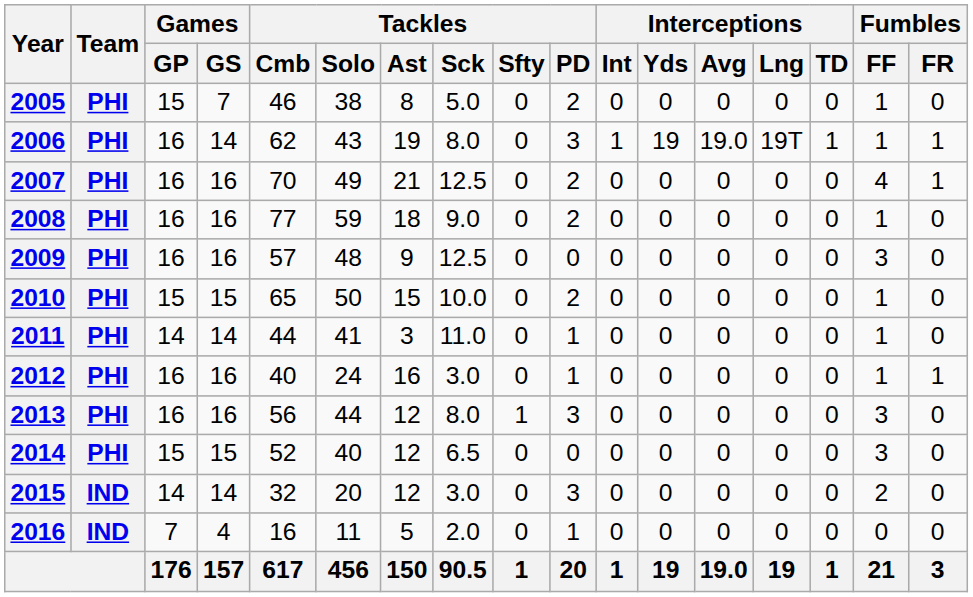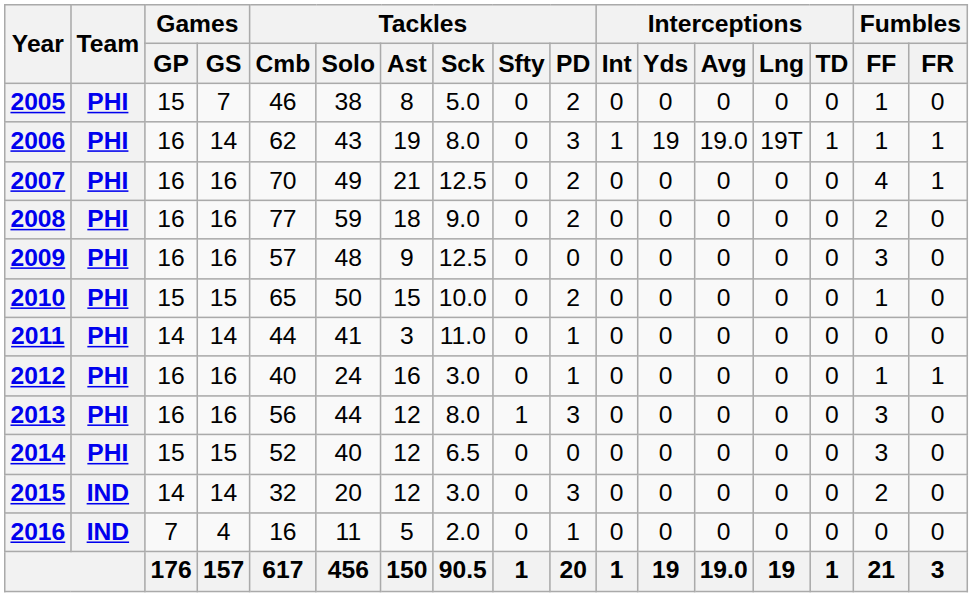 <table class=wikitable style="text-align:center;">
 <tr>
 <th rowspan="2">Year</th>
 <th rowspan="2">Team</th>
 <th colspan="2">Games</th>
 <th colspan="6">Tackles</th>
 <th colspan="5">Interceptions</th>
 <th colspan="2">Fumbles</th>
 </tr>
 <tr>
 <th>GP</th>
 <th>GS</th>
 <th>Cmb</th>
 <th>Solo</th>
 <th>Ast</th>
 <th>Sck</th>
 <th>Sfty</th>
 <th>PD</th>
 <th>Int</th>
 <th>Yds</th>
 <th>Avg</th>
 <th>Lng</th>
 <th>TD</th>
 <th>FF</th>
 <th>FR</th>
 </tr>
 <tr>
 <th><a href='#'>2005</a></th>
 <th><a href='#'>PHI</a></th>
 <td>15</td>
 <td>7</td>
 <td>46</td>
 <td>38</td>
 <td>8</td>
 <td>5.0</td>
 <td>0</td>
 <td>2</td>
 <td>0</td>
 <td>0</td>
 <td>0</td>
 <td>0</td>
 <td>0</td>
 <td>1</td>
 <td>0</td>
 </tr>
 <tr>
 <th><a href='#'>2006</a></th>
 <th><a href='#'>PHI</a></th>
 <td>16</td>
 <td>14</td>
 <td>62</td>
 <td>43</td>
 <td>19</td>
 <td>8.0</td>
 <td>0</td>
 <td>3</td>
 <td>1</td>
 <td>19</td>
 <td>19.0</td>
 <td>19T</td>
 <td>1</td>
 <td>1</td>
 <td>1</td>
 </tr>
 <tr>
 <th><a href='#'>2007</a></th>
 <th><a href='#'>PHI</a></th>
 <td>16</td>
 <td>16</td>
 <td>70</td>
 <td>49</td>
 <td>21</td>
 <td>12.5</td>
 <td>0</td>
 <td>2</td>
 <td>0</td>
 <td>0</td>
 <td>0</td>
 <td>0</td>
 <td>0</td>
 <td>4</td>
 <td>1</td>
 </tr>
 <tr>
 <th><a href='#'>2008</a></th>
 <th><a href='#'>PHI</a></th>
 <td>16</td>
 <td>16</td>
 <td>77</td>
 <td>59</td>
 <td>18</td>
 <td>9.0</td>
 <td>0</td>
 <td>2</td>
 <td>0</td>
 <td>0</td>
 <td>0</td>
 <td>0</td>
 <td>0</td>
-<td>1</td>
+<td>2</td>
 <td>0</td>
 </tr>
 <tr>
 <th><a href='#'>2009</a></th>
 <th><a href='#'>PHI</a></th>
 <td>16</td>
 <td>16</td>
 <td>57</td>
 <td>48</td>
 <td>9</td>
 <td>12.5</td>
 <td>0</td>
 <td>0</td>
 <td>0</td>
 <td>0</td>
 <td>0</td>
 <td>0</td>
 <td>0</td>
 <td>3</td>
 <td>0</td>
 </tr>
 <tr>
 <th><a href='#'>2010</a></th>
 <th><a href='#'>PHI</a></th>
 <td>15</td>
 <td>15</td>
 <td>65</td>
 <td>50</td>
 <td>15</td>
 <td>10.0</td>
 <td>0</td>
 <td>2</td>
 <td>0</td>
 <td>0</td>
 <td>0</td>
 <td>0</td>
 <td>0</td>
 <td>1</td>
 <td>0</td>
 </tr>
 <tr>
 <th><a href='#'>2011</a></th>
 <th><a href='#'>PHI</a></th>
 <td>14</td>
 <td>14</td>
 <td>44</td>
 <td>41</td>
 <td>3</td>
 <td>11.0</td>
 <td>0</td>
 <td>1</td>
 <td>0</td>
 <td>0</td>
 <td>0</td>
 <td>0</td>
 <td>0</td>
-<td>1</td>
+<td>0</td>
 <td>0</td>
 </tr>
 <tr>
 <th><a href='#'>2012</a></th>
 <th><a href='#'>PHI</a></th>
 <td>16</td>
 <td>16</td>
 <td>40</td>
 <td>24</td>
 <td>16</td>
 <td>3.0</td>
 <td>0</td>
 <td>1</td>
 <td>0</td>
 <td>0</td>
 <td>0</td>
 <td>0</td>
 <td>0</td>
 <td>1</td>
 <td>1</td>
 </tr>
 <tr>
 <th><a href='#'>2013</a></th>
 <th><a href='#'>PHI</a></th>
 <td>16</td>
 <td>16</td>
 <td>56</td>
 <td>44</td>
 <td>12</td>
 <td>8.0</td>
 <td>1</td>
 <td>3</td>
 <td>0</td>
 <td>0</td>
 <td>0</td>
 <td>0</td>
 <td>0</td>
 <td>3</td>
 <td>0</td>
 </tr>
 <tr>
 <th><a href='#'>2014</a></th>
 <th><a href='#'>PHI</a></th>
 <td>15</td>
 <td>15</td>
 <td>52</td>
 <td>40</td>
 <td>12</td>
 <td>6.5</td>
 <td>0</td>
 <td>0</td>
 <td>0</td>
 <td>0</td>
 <td>0</td>
 <td>0</td>
 <td>0</td>
 <td>3</td>
 <td>0</td>
 </tr>
 <tr>
 <th><a href='#'>2015</a></th>
 <th><a href='#'>IND</a></th>
 <td>14</td>
 <td>14</td>
 <td>32</td>
 <td>20</td>
 <td>12</td>
 <td>3.0</td>
 <td>0</td>
 <td>3</td>
 <td>0</td>
 <td>0</td>
 <td>0</td>
 <td>0</td>
 <td>0</td>
 <td>2</td>
 <td>0</td>
 </tr>
 <tr>
 <th><a href='#'>2016</a></th>
 <th><a href='#'>IND</a></th>
 <td>7</td>
 <td>4</td>
 <td>16</td>
 <td>11</td>
 <td>5</td>
 <td>2.0</td>
 <td>0</td>
 <td>1</td>
 <td>0</td>
 <td>0</td>
 <td>0</td>
 <td>0</td>
 <td>0</td>
 <td>0</td>
 <td>0</td>
 </tr>
 <tr>
 <th colspan="2"></th>
 <th>176</th>
 <th>157</th>
 <th>617</th>
 <th>456</th>
 <th>150</th>
 <th>90.5</th>
 <th>1</th>
 <th>20</th>
 <th>1</th>
 <th>19</th>
 <th>19.0</th>
 <th>19</th>
 <th>1</th>
 <th>21</th>
 <th>3</th>
 </tr>
 </table>
